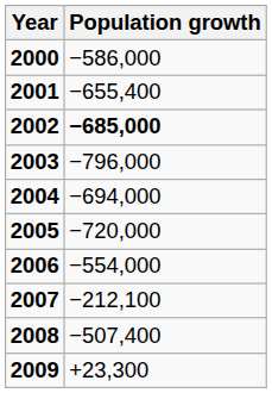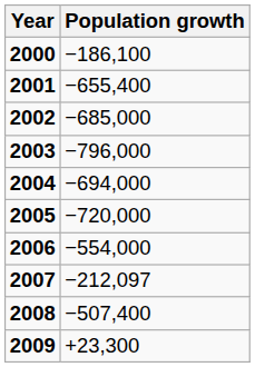 <table class="wikitable">
 <tr>
 <th>Year</th>
 <th>Population growth</th>
 </tr>
 <tr>
 <td><strong>2000</strong></td>
-<td>−586,000</td>
+<td>−186,100</td>
 </tr>
 <tr>
 <td><strong>2001</strong></td>
 <td>−655,400</td>
 </tr>
 <tr>
 <td><strong>2002</strong></td>
-<td><strong>−685,000</strong></td>
+<td>−685,000</td>
 </tr>
 <tr>
 <td><strong>2003</strong></td>
 <td>−796,000</td>
 </tr>
 <tr>
 <td><strong>2004</strong></td>
 <td>−694,000</td>
 </tr>
 <tr>
 <td><strong>2005</strong></td>
 <td>−720,000</td>
 </tr>
 <tr>
 <td><strong>2006</strong></td>
 <td>−554,000</td>
 </tr>
 <tr>
 <td><strong>2007</strong></td>
-<td>−212,100</td>
+<td>−212,097</td>
 </tr>
 <tr>
 <td><strong>2008</strong></td>
 <td>−507,400</td>
 </tr>
 <tr>
 <td><strong>2009</strong></td>
 <td>+23,300</td>
 </tr>
 </table>
